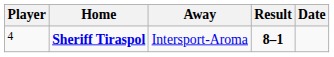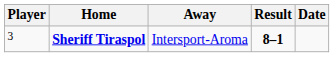 <table class="wikitable sortable">
 <tr>
 <th>Player</th>
 <th>Home</th>
 <th>Away</th>
 <th style="text-align:center">Result</th>
 <th>Date</th>
 </tr>
 <tr>
-<td> <sup>4</sup></td>
+<td> <sup>3</sup></td>
 <td><strong><a href='#'>Sheriff Tiraspol</a></strong></td>
 <td><a href='#'>Intersport-Aroma</a></td>
 <td style="text-align:center;"><strong>8–1</strong></td>
 <td></td>
 </tr>
 </table>
